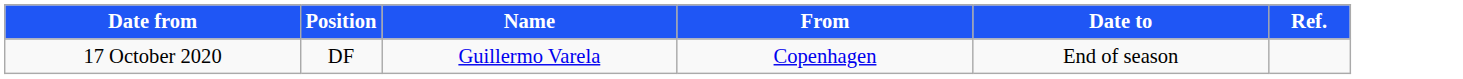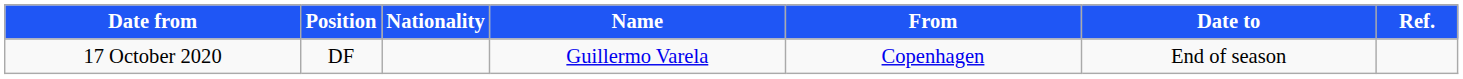 <table class="wikitable" style="text-align:center; font-size:90%; ">
 <tr>
 <th style="background:#1F56F5; color:white; width:200px;">Date from</th>
 <th style="background:#1F56F5; color:white; width:50px;">Position</th>
+<th style="background:#1F56F5; color:white; width:50px;">Nationality</th>
 <th style="background:#1F56F5; color:white; width:200px;">Name</th>
 <th style="background:#1F56F5; color:white; width:200px;">From</th>
 <th style="background:#1F56F5; color:white; width:200px;">Date to</th>
 <th style="background:#1F56F5; color:white; width:50px;">Ref.</th>
 </tr>
 <tr>
 <td>17 October 2020</td>
 <td>DF</td>
+<td></td>
 <td><a href='#'>Guillermo Varela</a></td>
 <td><a href='#'>Copenhagen</a></td>
 <td>End of season</td>
 <td></td>
 </tr>
 </table>
